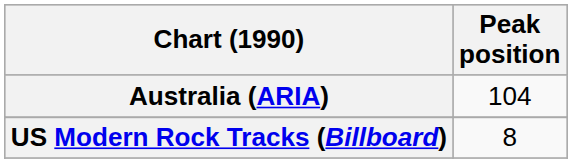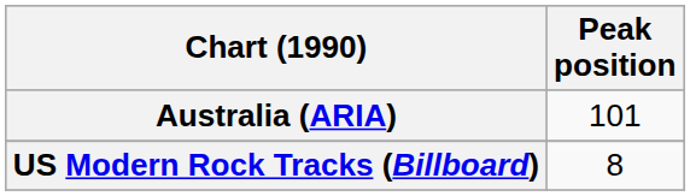 <table class="wikitable sortable plainrowheaders" style="text-align:center">
 <tr>
 <th>Chart (1990)</th>
 <th>Peak<br>position</th>
 </tr>
 <tr>
 <th scope="row">Australia (<a href='#'>ARIA</a>)</th>
-<td>104</td>
+<td>101</td>
 </tr>
 <tr>
 </tr>
 <tr>
 </tr>
 <tr>
 <th scope="row">US <a href='#'>Modern Rock Tracks</a> (<em><a href='#'>Billboard</a></em>)</th>
 <td>8</td>
 </tr>
 </table>
